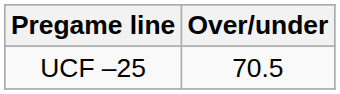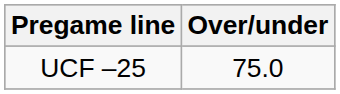 <table class="wikitable">
 <tr align="center">
 <th style=>Pregame line</th>
 <th style=>Over/under</th>
 </tr>
 <tr align="center">
 <td>UCF –25</td>
-<td>70.5</td>
+<td>75.0</td>
 </tr>
 </table>
